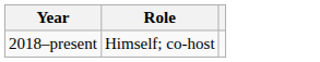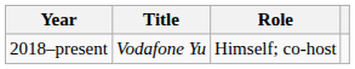 <table class="wikitable sortable">
 <tr>
 <th>Year</th>
+<th>Title</th>
 <th>Role</th>
 <th></th>
 </tr>
 <tr>
 <td>2018–present</td>
+<td><em>Vodafone Yu</em></td>
 <td>Himself; co-host</td>
 <td></td>
 </tr>
 </table>
